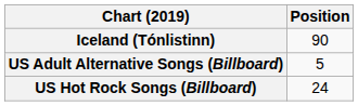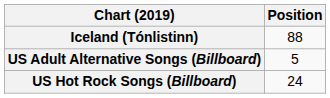 <table class="wikitable sortable plainrowheaders" style="text-align:center">
 <tr>
 <th scope="col">Chart (2019)</th>
 <th scope="col">Position</th>
 </tr>
 <tr>
 <th scope="row">Iceland (Tónlistinn)</th>
-<td>90</td>
+<td>88</td>
 </tr>
 <tr>
 <th scope="row">US Adult Alternative Songs (<em>Billboard</em>)</th>
 <td>5</td>
 </tr>
 <tr>
 <th scope="row">US Hot Rock Songs (<em>Billboard</em>)</th>
 <td>24</td>
 </tr>
 </table>
